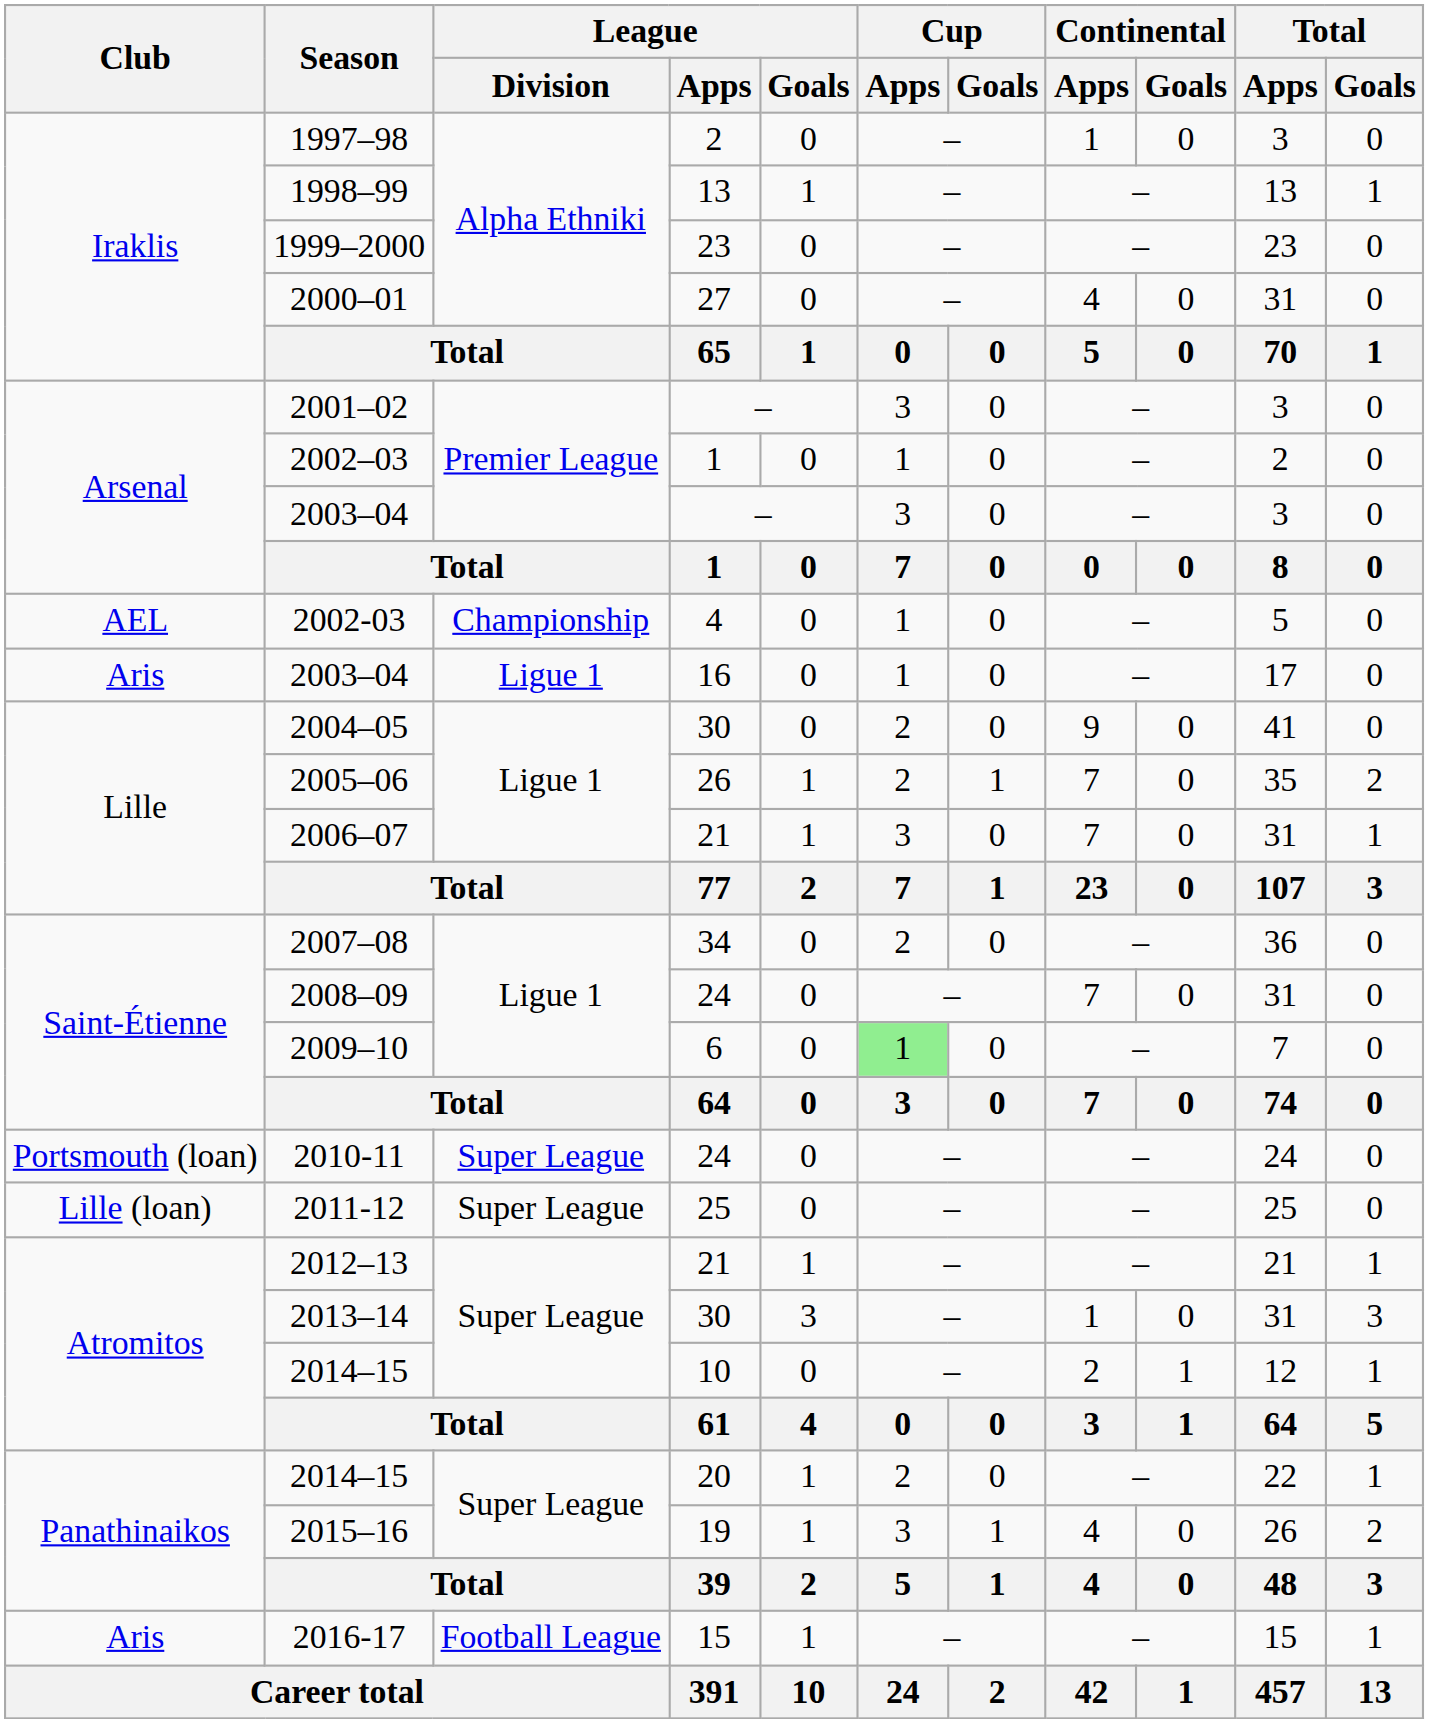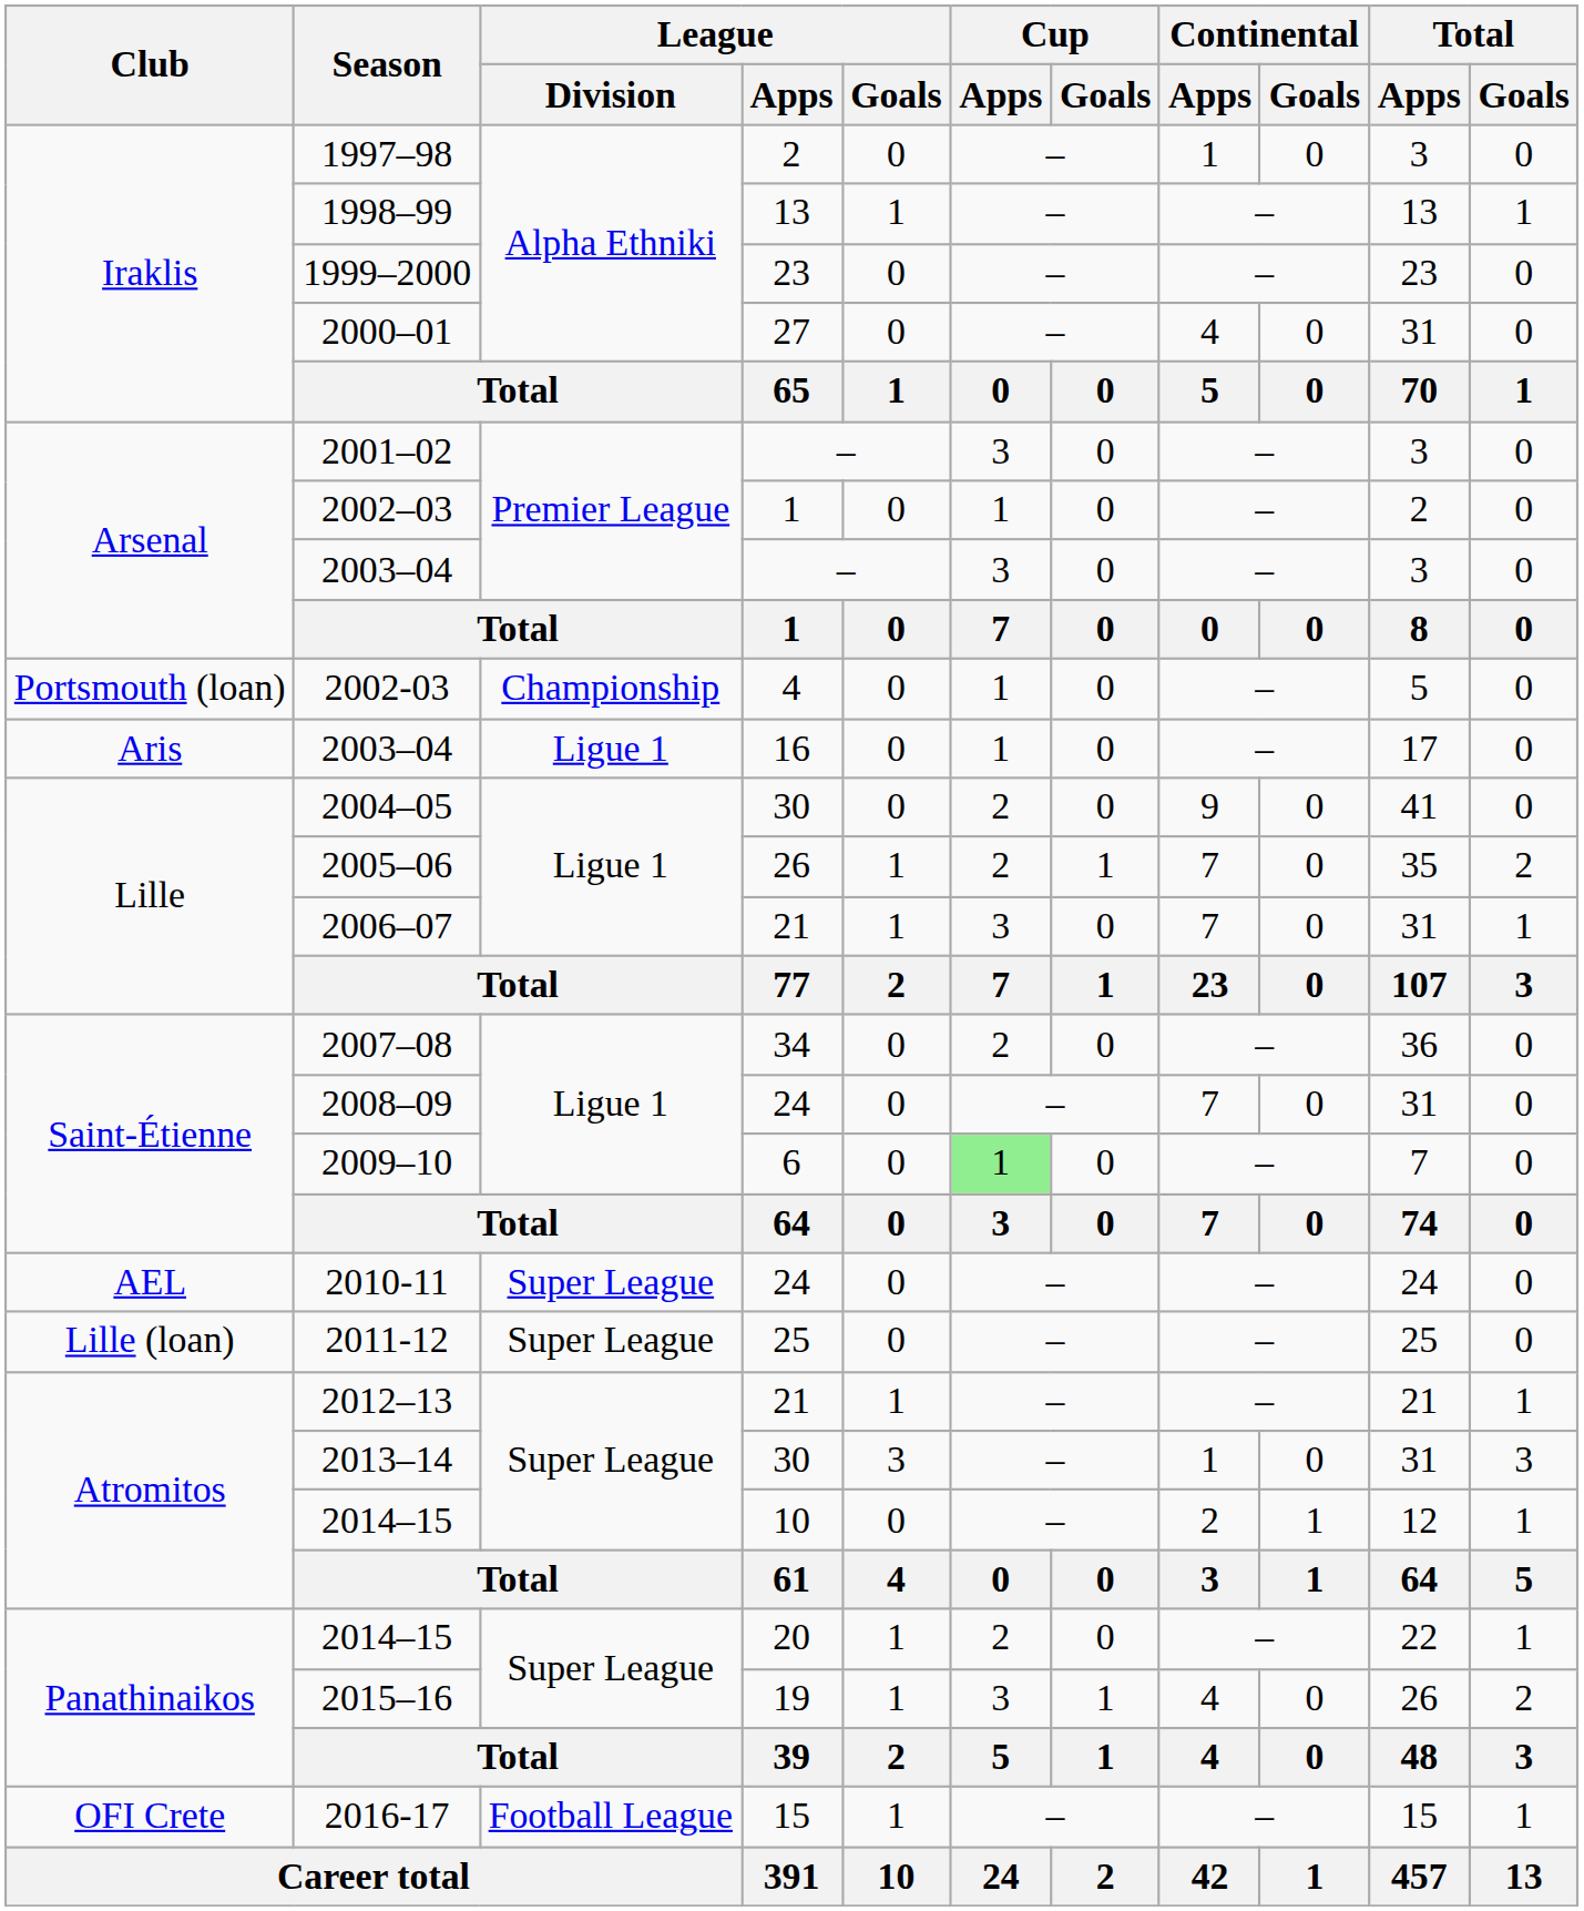 <table class="wikitable" style="text-align:center">
 <tr>
 <th rowspan="2">Club</th>
 <th rowspan="2">Season</th>
 <th colspan="3">League</th>
 <th colspan="2">Cup</th>
 <th colspan="2">Continental</th>
 <th colspan="2">Total</th>
 </tr>
 <tr>
 <th>Division</th>
 <th>Apps</th>
 <th>Goals</th>
 <th>Apps</th>
 <th>Goals</th>
 <th>Apps</th>
 <th>Goals</th>
 <th>Apps</th>
 <th>Goals</th>
 </tr>
 <tr>
 <td rowspan="5"><a href='#'>Iraklis</a></td>
 <td>1997–98</td>
 <td rowspan="4"><a href='#'>Alpha Ethniki</a></td>
 <td>2</td>
 <td>0</td>
 <td colspan="2">–</td>
 <td>1</td>
 <td>0</td>
 <td>3</td>
 <td>0</td>
 </tr>
 <tr>
 <td>1998–99</td>
 <td>13</td>
 <td>1</td>
 <td colspan="2">–</td>
 <td colspan="2">–</td>
 <td>13</td>
 <td>1</td>
 </tr>
 <tr>
 <td>1999–2000</td>
 <td>23</td>
 <td>0</td>
 <td colspan="2">–</td>
 <td colspan="2">–</td>
 <td>23</td>
 <td>0</td>
 </tr>
 <tr>
 <td>2000–01</td>
 <td>27</td>
 <td>0</td>
 <td colspan="2">–</td>
 <td>4</td>
 <td>0</td>
 <td>31</td>
 <td>0</td>
 </tr>
 <tr>
 <th colspan="2">Total</th>
 <th>65</th>
 <th>1</th>
 <th>0</th>
 <th>0</th>
 <th>5</th>
 <th>0</th>
 <th>70</th>
 <th>1</th>
 </tr>
 <tr>
 <td rowspan="4"><a href='#'>Arsenal</a></td>
 <td>2001–02</td>
 <td rowspan="3"><a href='#'>Premier League</a></td>
 <td colspan="2">–</td>
 <td>3</td>
 <td>0</td>
 <td colspan="2">–</td>
 <td>3</td>
 <td>0</td>
 </tr>
 <tr>
 <td>2002–03</td>
 <td>1</td>
 <td>0</td>
 <td>1</td>
 <td>0</td>
 <td colspan="2">–</td>
 <td>2</td>
 <td>0</td>
 </tr>
 <tr>
 <td>2003–04</td>
 <td colspan="2">–</td>
 <td>3</td>
 <td>0</td>
 <td colspan="2">–</td>
 <td>3</td>
 <td>0</td>
 </tr>
 <tr>
 <th colspan="2">Total</th>
 <th>1</th>
 <th>0</th>
 <th>7</th>
 <th>0</th>
 <th>0</th>
 <th>0</th>
 <th>8</th>
 <th>0</th>
 </tr>
 <tr>
-<td><a href='#'>AEL</a></td>
+<td><a href='#'>Portsmouth</a> (loan)</td>
 <td>2002-03</td>
 <td><a href='#'>Championship</a></td>
 <td>4</td>
 <td>0</td>
 <td>1</td>
 <td>0</td>
 <td colspan="2">–</td>
 <td>5</td>
 <td>0</td>
 </tr>
 <tr>
 <td><a href='#'>Aris</a></td>
 <td>2003–04</td>
 <td><a href='#'>Ligue 1</a></td>
 <td>16</td>
 <td>0</td>
 <td>1</td>
 <td>0</td>
 <td colspan="2">–</td>
 <td>17</td>
 <td>0</td>
 </tr>
 <tr>
 <td rowspan="4">Lille</td>
 <td>2004–05</td>
 <td rowspan="3">Ligue 1</td>
 <td>30</td>
 <td>0</td>
 <td>2</td>
 <td>0</td>
 <td>9</td>
 <td>0</td>
 <td>41</td>
 <td>0</td>
 </tr>
 <tr>
 <td>2005–06</td>
 <td>26</td>
 <td>1</td>
 <td>2</td>
 <td>1</td>
 <td>7</td>
 <td>0</td>
 <td>35</td>
 <td>2</td>
 </tr>
 <tr>
 <td>2006–07</td>
 <td>21</td>
 <td>1</td>
 <td>3</td>
 <td>0</td>
 <td>7</td>
 <td>0</td>
 <td>31</td>
 <td>1</td>
 </tr>
 <tr>
 <th colspan="2">Total</th>
 <th>77</th>
 <th>2</th>
 <th>7</th>
 <th>1</th>
 <th>23</th>
 <th>0</th>
 <th>107</th>
 <th>3</th>
 </tr>
 <tr>
 <td rowspan="4"><a href='#'>Saint-Étienne</a></td>
 <td>2007–08</td>
 <td rowspan="3">Ligue 1</td>
 <td>34</td>
 <td>0</td>
 <td>2</td>
 <td>0</td>
 <td colspan="2">–</td>
 <td>36</td>
 <td>0</td>
 </tr>
 <tr>
 <td>2008–09</td>
 <td>24</td>
 <td>0</td>
 <td colspan="2">–</td>
 <td>7</td>
 <td>0</td>
 <td>31</td>
 <td>0</td>
 </tr>
 <tr>
 <td>2009–10</td>
 <td>6</td>
 <td>0</td>
 <td style="background: lightgreen;">1</td>
 <td>0</td>
 <td colspan="2">–</td>
 <td>7</td>
 <td>0</td>
 </tr>
 <tr>
 <th colspan="2">Total</th>
 <th>64</th>
 <th>0</th>
 <th>3</th>
 <th>0</th>
 <th>7</th>
 <th>0</th>
 <th>74</th>
 <th>0</th>
 </tr>
 <tr>
-<td><a href='#'>Portsmouth</a> (loan)</td>
+<td><a href='#'>AEL</a></td>
 <td>2010-11</td>
 <td><a href='#'>Super League</a></td>
 <td>24</td>
 <td>0</td>
 <td colspan="2">–</td>
 <td colspan="2">–</td>
 <td>24</td>
 <td>0</td>
 </tr>
 <tr>
 <td><a href='#'>Lille</a> (loan)</td>
 <td>2011-12</td>
 <td>Super League</td>
 <td>25</td>
 <td>0</td>
 <td colspan="2">–</td>
 <td colspan="2">–</td>
 <td>25</td>
 <td>0</td>
 </tr>
 <tr>
 <td rowspan="4"><a href='#'>Atromitos</a></td>
 <td>2012–13</td>
 <td rowspan="3">Super League</td>
 <td>21</td>
 <td>1</td>
 <td colspan="2">–</td>
 <td colspan="2">–</td>
 <td>21</td>
 <td>1</td>
 </tr>
 <tr>
 <td>2013–14</td>
 <td>30</td>
 <td>3</td>
 <td colspan="2">–</td>
 <td>1</td>
 <td>0</td>
 <td>31</td>
 <td>3</td>
 </tr>
 <tr>
 <td>2014–15</td>
 <td>10</td>
 <td>0</td>
 <td colspan="2">–</td>
 <td>2</td>
 <td>1</td>
 <td>12</td>
 <td>1</td>
 </tr>
 <tr>
 <th colspan="2">Total</th>
 <th>61</th>
 <th>4</th>
 <th>0</th>
 <th>0</th>
 <th>3</th>
 <th>1</th>
 <th>64</th>
 <th>5</th>
 </tr>
 <tr>
 <td rowspan="3"><a href='#'>Panathinaikos</a></td>
 <td>2014–15</td>
 <td rowspan="2">Super League</td>
 <td>20</td>
 <td>1</td>
 <td>2</td>
 <td>0</td>
 <td colspan="2">–</td>
 <td>22</td>
 <td>1</td>
 </tr>
 <tr>
 <td>2015–16</td>
 <td>19</td>
 <td>1</td>
 <td>3</td>
 <td>1</td>
 <td>4</td>
 <td>0</td>
 <td>26</td>
 <td>2</td>
 </tr>
 <tr>
 <th colspan="2">Total</th>
 <th>39</th>
 <th>2</th>
 <th>5</th>
 <th>1</th>
 <th>4</th>
 <th>0</th>
 <th>48</th>
 <th>3</th>
 </tr>
 <tr>
-<td><a href='#'>Aris</a></td>
+<td><a href='#'>OFI Crete</a></td>
 <td>2016-17</td>
 <td><a href='#'>Football League</a></td>
 <td>15</td>
 <td>1</td>
 <td colspan="2">–</td>
 <td colspan="2">–</td>
 <td>15</td>
 <td>1</td>
 </tr>
 <tr>
 <th colspan="3">Career total</th>
 <th>391</th>
 <th>10</th>
 <th>24</th>
 <th>2</th>
 <th>42</th>
 <th>1</th>
 <th>457</th>
 <th>13</th>
 </tr>
 </table>
